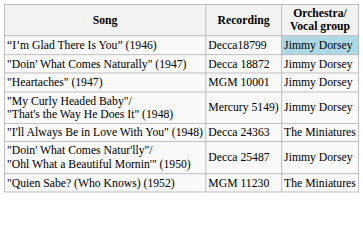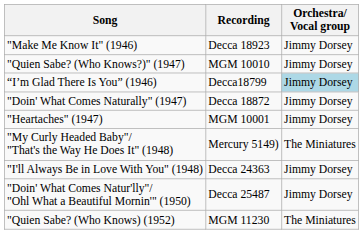 <table class="wikitable">
 <tr>
 <th>Song</th>
 <th>Recording</th>
 <th>Orchestra/<br>Vocal group</th>
+</tr>
+<tr>
+<td>"Make Me Know It" (1946)</td>
+<td>Decca 18923</td>
+<td>Jimmy Dorsey</td>
+</tr>
+<tr>
+<td>"Quien Sabe? (Who Knows?)" (1947)</td>
+<td>MGM 10010</td>
+<td>Jimmy Dorsey</td>
 </tr>
 <tr>
 <td>“I’m Glad There Is You” (1946)</td>
 <td>Decca18799</td>
 <td style="background: lightblue;">Jimmy Dorsey</td>
 </tr>
 <tr>
 <td>"Doin' What Comes Naturally" (1947)</td>
 <td>Decca 18872</td>
 <td>Jimmy Dorsey</td>
 </tr>
 <tr>
 <td>"Heartaches" (1947)</td>
 <td>MGM 10001</td>
 <td>Jimmy Dorsey</td>
 </tr>
 <tr>
 <td>"My Curly Headed Baby"/<br>"That's the Way He Does It" (1948)</td>
 <td>Mercury 5149)</td>
-<td>Jimmy Dorsey</td>
+<td>The Miniatures</td>
 </tr>
 <tr>
 <td>"I'll Always Be in Love With You" (1948)</td>
 <td>Decca 24363</td>
-<td>The Miniatures</td>
+<td>Jimmy Dorsey</td>
 </tr>
 <tr>
 <td>"Doin' What Comes Natur'lly"/<br>"Ohl What a Beautiful Mornin'" (1950)</td>
 <td>Decca 25487</td>
 <td>Jimmy Dorsey</td>
 </tr>
 <tr>
 <td>"Quien Sabe? (Who Knows) (1952)</td>
 <td>MGM 11230</td>
 <td>The Miniatures</td>
 </tr>
 </table>
